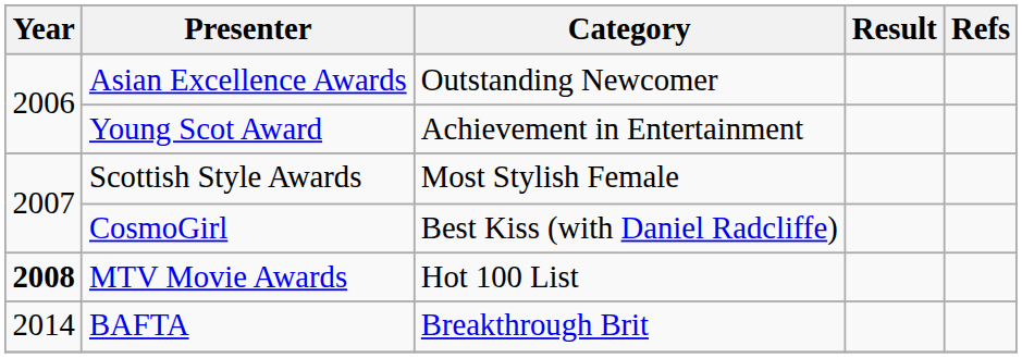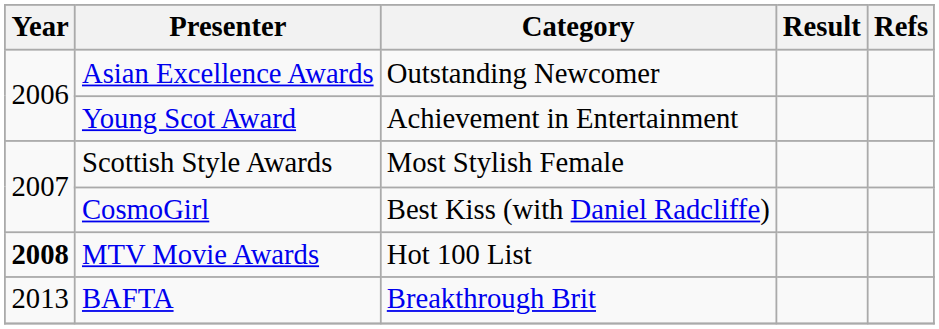 <table class="wikitable sortable">
 <tr style="background:#ccc;">
 <th>Year</th>
 <th>Presenter</th>
 <th>Category</th>
 <th>Result</th>
 <th class="unsortable">Refs</th>
 </tr>
 <tr>
 <td rowspan=2>2006</td>
 <td><a href='#'>Asian Excellence Awards</a></td>
 <td>Outstanding Newcomer</td>
 <td></td>
 <td></td>
 </tr>
 <tr>
 <td><a href='#'>Young Scot Award</a></td>
 <td>Achievement in Entertainment</td>
 <td></td>
 <td></td>
 </tr>
 <tr>
 <td rowspan=2>2007</td>
 <td>Scottish Style Awards</td>
 <td>Most Stylish Female</td>
 <td></td>
 <td></td>
 </tr>
 <tr>
 <td><a href='#'>CosmoGirl</a></td>
 <td>Best Kiss (with <a href='#'>Daniel Radcliffe</a>)</td>
 <td></td>
 <td></td>
 </tr>
 <tr>
 <td><strong>2008</strong></td>
 <td><a href='#'>MTV Movie Awards</a></td>
 <td>Hot 100 List</td>
 <td></td>
 <td></td>
 </tr>
 <tr>
-<td>2014</td>
+<td>2013</td>
 <td><a href='#'>BAFTA</a></td>
 <td><a href='#'>Breakthrough Brit</a></td>
 <td></td>
 <td></td>
 </tr>
 <tr>
 </tr>
 </table>
